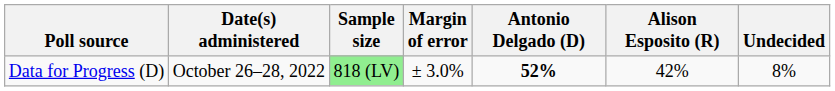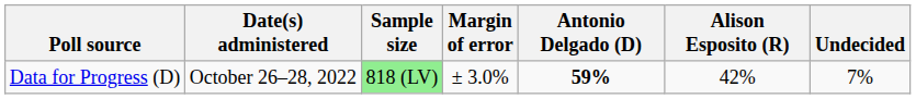 <table class="wikitable" style="font-size:90%;text-align:center;">
 <tr valign=bottom>
 <th>Poll source</th>
 <th>Date(s)<br>administered</th>
 <th>Sample<br>size</th>
 <th>Margin<br>of error</th>
 <th style="width:100px;">Antonio<br>Delgado (D)</th>
 <th style="width:100px;">Alison<br>Esposito (R)</th>
 <th>Undecided</th>
 </tr>
 <tr>
 <td style="text-align:left;"><a href='#'>Data for Progress</a> (D)</td>
 <td>October 26–28, 2022</td>
 <td style="background: lightgreen;">818 (LV)</td>
 <td>± 3.0%</td>
-<td><strong>52%</strong></td>
+<td><strong>59%</strong></td>
 <td>42%</td>
-<td>8%</td>
+<td>7%</td>
 </tr>
 </table>
